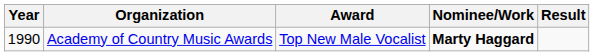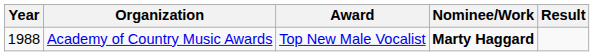 <table class="wikitable">
 <tr>
 <th>Year</th>
 <th>Organization</th>
 <th>Award</th>
 <th>Nominee/Work</th>
 <th>Result</th>
 </tr>
 <tr>
-<td>1990</td>
+<td>1988</td>
 <td><a href='#'>Academy of Country Music Awards</a></td>
 <td><a href='#'>Top New Male Vocalist</a></td>
 <td><strong>Marty Haggard</strong></td>
 <td></td>
 </tr>
 </table>
